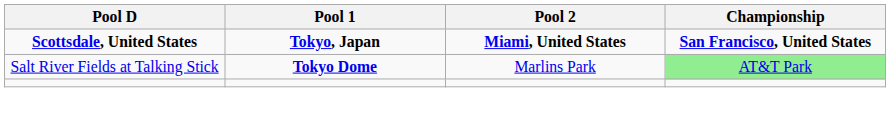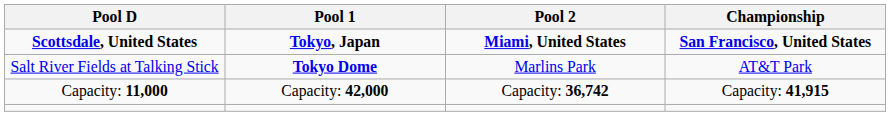 <table class="wikitable" style="text-align:center" width=900>
 <tr>
 <th width=25%>Pool D</th>
 <th width=25%>Pool 1</th>
 <th width=25%>Pool 2</th>
 <th width=25%>Championship</th>
 </tr>
 <tr>
 <td> <strong><a href='#'>Scottsdale</a>, United States</strong></td>
 <td> <strong><a href='#'>Tokyo</a>, Japan</strong></td>
 <td> <strong><a href='#'>Miami</a>, United States</strong></td>
 <td> <strong><a href='#'>San Francisco</a>, United States</strong></td>
 </tr>
 <tr>
 <td><a href='#'>Salt River Fields at Talking Stick</a></td>
 <td><strong><a href='#'>Tokyo Dome</a></strong></td>
 <td><a href='#'>Marlins Park</a></td>
-<td style="background: lightgreen;"><a href='#'>AT&T Park</a></td>
+<td><a href='#'>AT&T Park</a></td>
+</tr>
+<tr>
+<td>Capacity: <strong>11,000</strong></td>
+<td>Capacity: <strong>42,000</strong></td>
+<td>Capacity: <strong>36,742</strong></td>
+<td>Capacity: <strong>41,915</strong></td>
 </tr>
 <tr>
 <td></td>
 <td></td>
 <td></td>
 <td></td>
 </tr>
 </table>
